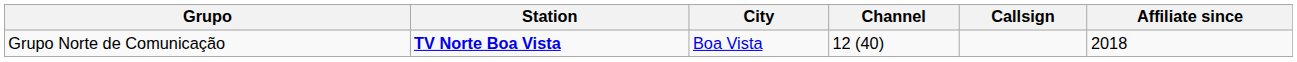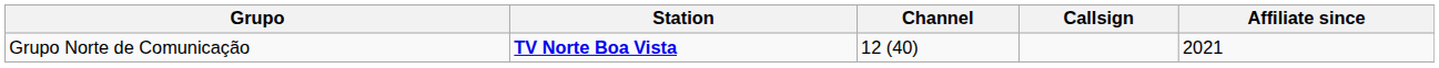 <table class = "wikitable" style = "width: 100%">
 <tr>
 <th>Grupo</th>
 <th>Station</th>
-<th>City</th>
 <th>Channel</th>
 <th>Callsign</th>
 <th>Affiliate since</th>
 </tr>
 <tr>
 <td>Grupo Norte de Comunicação</td>
 <td><strong><a href='#'>TV Norte Boa Vista</a></strong></td>
-<td><a href='#'>Boa Vista</a></td>
 <td>12 (40)</td>
 <td></td>
-<td>2018</td>
+<td>2021</td>
 </tr>
 </table>
